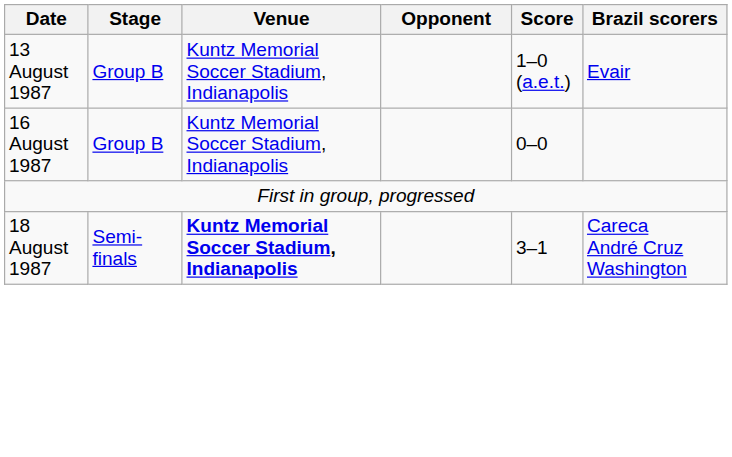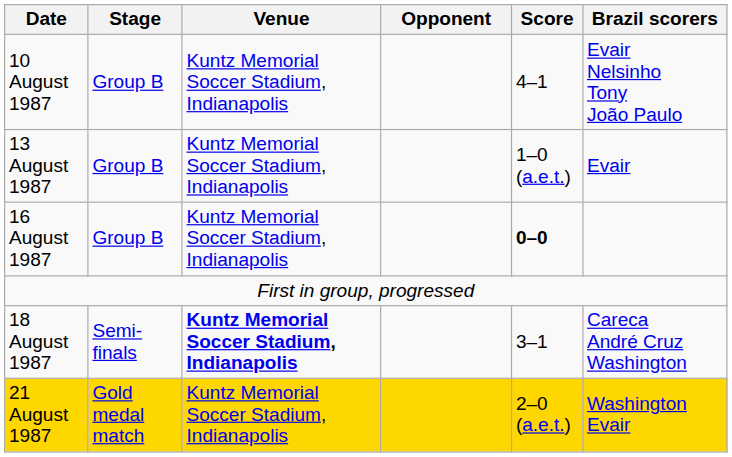 <table class="wikitable">
 <tr>
 <th width=100px>Date</th>
 <th width=150px>Stage</th>
 <th width=350px>Venue</th>
 <th width=180px>Opponent</th>
 <th width=70px>Score</th>
 <th width=200px>Brazil scorers</th>
+</tr>
+<tr>
+<td>10 August 1987</td>
+<td><a href='#'>Group B</a></td>
+<td><a href='#'>Kuntz Memorial Soccer Stadium</a>, <a href='#'>Indianapolis</a></td>
+<td></td>
+<td>4–1</td>
+<td><a href='#'>Evair</a>  <br> <a href='#'>Nelsinho</a>  <br> <a href='#'>Tony</a>  <br> <a href='#'>João Paulo</a> </td>
 </tr>
 <tr>
 <td>13 August 1987</td>
 <td><a href='#'>Group B</a></td>
 <td><a href='#'>Kuntz Memorial Soccer Stadium</a>, <a href='#'>Indianapolis</a></td>
 <td></td>
 <td>1–0 <br> (<a href='#'>a.e.t.</a>)</td>
 <td><a href='#'>Evair</a> </td>
 </tr>
 <tr>
 <td>16 August 1987</td>
 <td><a href='#'>Group B</a></td>
 <td><a href='#'>Kuntz Memorial Soccer Stadium</a>, <a href='#'>Indianapolis</a></td>
 <td></td>
-<td>0–0</td>
+<td><strong>0–0</strong></td>
 <td></td>
 </tr>
 <tr>
 <td colspan="6" style="text-align:center;"><em>First in group, progressed</em></td>
 </tr>
 <tr>
 <td>18 August 1987</td>
 <td><a href='#'>Semi-finals</a></td>
 <td><strong><a href='#'>Kuntz Memorial Soccer Stadium</a>, <a href='#'>Indianapolis</a></strong></td>
 <td></td>
 <td>3–1</td>
 <td><a href='#'>Careca</a>  <br> <a href='#'>André Cruz</a>  <br> <a href='#'>Washington</a> </td>
 </tr>
+<tr style="background:gold;">
+<td>21 August 1987</td>
+<td><a href='#'>Gold medal match</a></td>
+<td><a href='#'>Kuntz Memorial Soccer Stadium</a>, <a href='#'>Indianapolis</a></td>
+<td></td>
+<td>2–0 <br> (<a href='#'>a.e.t.</a>)</td>
+<td><a href='#'>Washington</a>  <br> <a href='#'>Evair</a> </td>
+</tr>
 </table>
